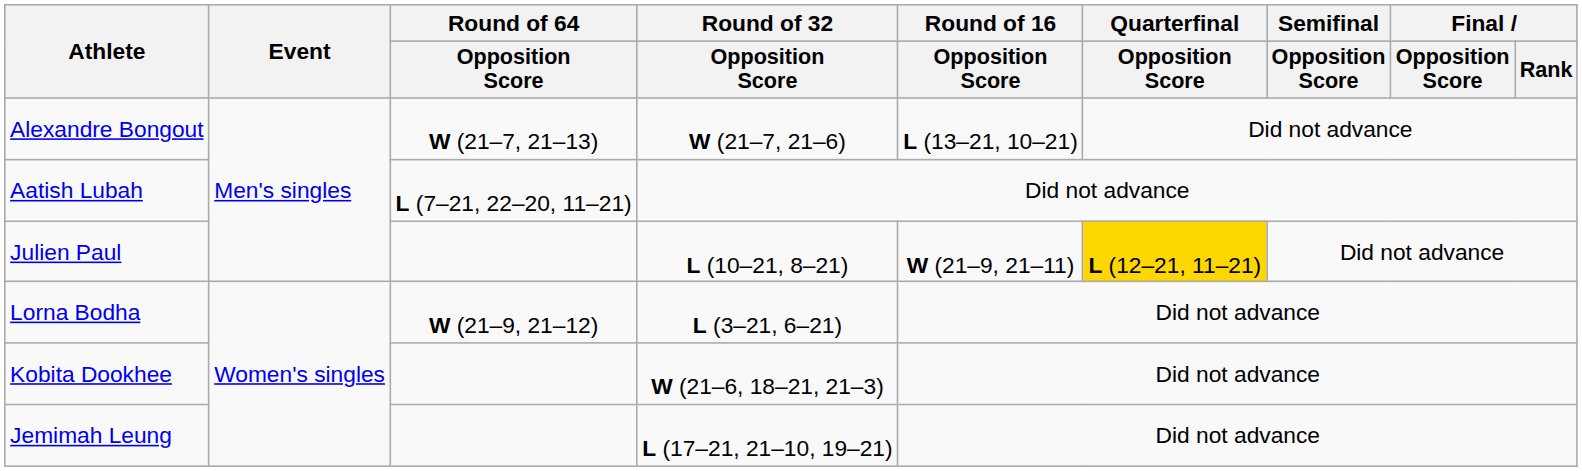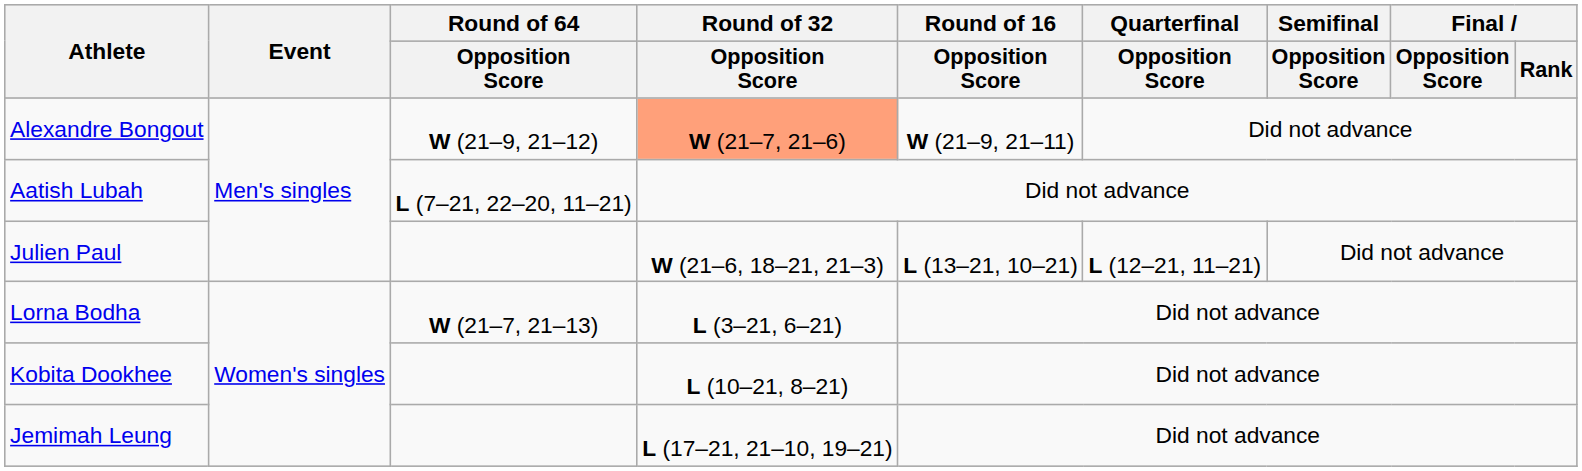 <table class=wikitable style="font-size:90%">
 <tr>
 <th rowspan=2>Athlete</th>
 <th rowspan=2>Event</th>
 <th>Round of 64</th>
 <th>Round of 32</th>
 <th>Round of 16</th>
 <th>Quarterfinal</th>
 <th>Semifinal</th>
 <th colspan=2>Final / </th>
 </tr>
 <tr style="font-size:95%">
 <th>Opposition<br>Score</th>
 <th>Opposition<br>Score</th>
 <th>Opposition<br>Score</th>
 <th>Opposition<br>Score</th>
 <th>Opposition<br>Score</th>
 <th>Opposition<br>Score</th>
 <th>Rank</th>
 </tr>
 <tr align=center>
 <td align=left><a href='#'>Alexandre Bongout</a></td>
 <td align=left rowspan=3><a href='#'>Men's singles</a></td>
-<td><br><strong>W</strong> (21–7, 21–13)</td>
-<td><br><strong>W</strong> (21–7, 21–6)</td>
-<td><br><strong>L</strong> (13–21, 10–21)</td>
+<td><br><strong>W</strong> (21–9, 21–12)</td>
+<td style="background: lightsalmon;"><br><strong>W</strong> (21–7, 21–6)</td>
+<td><br><strong>W</strong> (21–9, 21–11)</td>
 <td colspan=4>Did not advance</td>
 </tr>
 <tr align=center>
 <td align=left><a href='#'>Aatish Lubah</a></td>
 <td><br><strong>L</strong> (7–21, 22–20, 11–21)</td>
 <td colspan=6>Did not advance</td>
 </tr>
 <tr align=center>
 <td align=left><a href='#'>Julien Paul</a></td>
 <td></td>
-<td><br><strong>L</strong> (10–21, 8–21)</td>
-<td><br><strong>W</strong> (21–9, 21–11)</td>
-<td style="background: gold;"><br><strong>L</strong> (12–21, 11–21)</td>
+<td><br><strong>W</strong> (21–6, 18–21, 21–3)</td>
+<td><br><strong>L</strong> (13–21, 10–21)</td>
+<td><br><strong>L</strong> (12–21, 11–21)</td>
 <td colspan=3>Did not advance</td>
 </tr>
 <tr align=center>
 <td align=left><a href='#'>Lorna Bodha</a></td>
 <td align=left rowspan=3><a href='#'>Women's singles</a></td>
-<td><br><strong>W</strong> (21–9, 21–12)</td>
+<td><br><strong>W</strong> (21–7, 21–13)</td>
 <td><br><strong>L</strong> (3–21, 6–21)</td>
 <td colspan=5>Did not advance</td>
 </tr>
 <tr align=center>
 <td align=left><a href='#'>Kobita Dookhee</a></td>
 <td></td>
-<td><br><strong>W</strong> (21–6, 18–21, 21–3)</td>
+<td><br><strong>L</strong> (10–21, 8–21)</td>
 <td colspan=5>Did not advance</td>
 </tr>
 <tr align=center>
 <td align=left><a href='#'>Jemimah Leung</a></td>
 <td></td>
 <td><br><strong>L</strong> (17–21, 21–10, 19–21)</td>
 <td colspan=5>Did not advance</td>
 </tr>
 </table>
